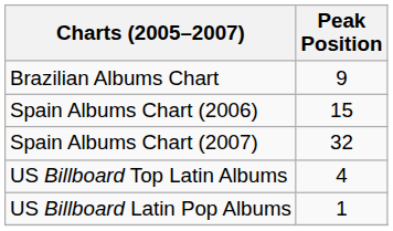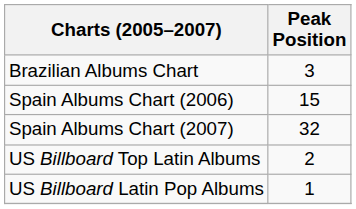 <table class="wikitable sortable">
 <tr>
 <th>Charts (2005–2007)</th>
 <th>Peak<br>Position</th>
 </tr>
 <tr>
 <td>Brazilian Albums Chart</td>
-<td align="center">9</td>
+<td align="center">3</td>
 </tr>
 <tr>
 <td>Spain Albums Chart (2006)</td>
 <td align="center">15</td>
 </tr>
 <tr>
 <td>Spain Albums Chart (2007)</td>
 <td align="center">32</td>
 </tr>
 <tr>
 <td>US <em>Billboard</em> Top Latin Albums</td>
-<td align="center">4</td>
+<td align="center">2</td>
 </tr>
 <tr>
 <td>US <em>Billboard</em> Latin Pop Albums</td>
 <td align="center">1</td>
 </tr>
 <tr>
 </tr>
 </table>
